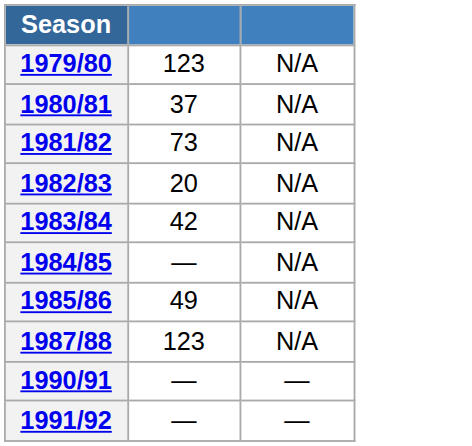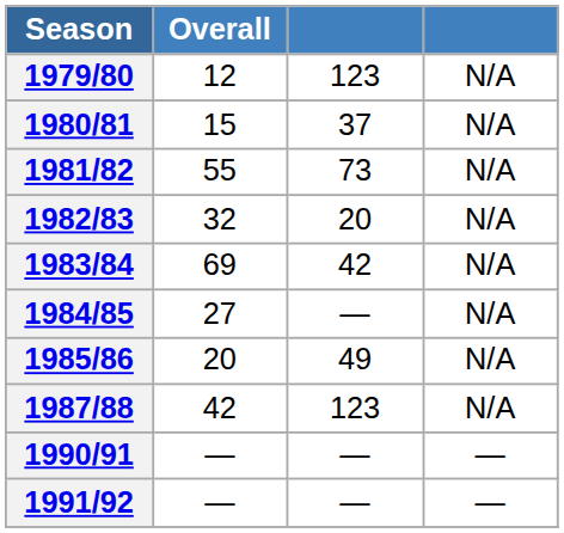 <table class="wikitable" style="font-size:86%; text-align:center; border:grey solid 1px; border-collapse:collapse; background:#ffffff;">
 <tr>
 <th style="background-color:#369; color:white; width:60px;"> Season </th>
+<th style="background-color:#4180be; color:white; width:55px;">Overall</th>
 <th style="background-color:#4180be; color:white; width:55px;"></th>
 <th style="background-color:#4180be; color:white; width:55px;"></th>
 </tr>
 <tr>
 <th scope=row align=center><a href='#'>1979/80</a></th>
+<td align=center>12</td>
 <td align=center>123</td>
 <td align=center>N/A</td>
 </tr>
 <tr>
 <th scope=row align=center><a href='#'>1980/81</a></th>
+<td align=center>15</td>
 <td align=center>37</td>
 <td align=center>N/A</td>
 </tr>
 <tr>
 <th scope=row align=center><a href='#'>1981/82</a></th>
+<td align=center>55</td>
 <td align=center>73</td>
 <td align=center>N/A</td>
 </tr>
 <tr>
 <th scope=row align=center><a href='#'>1982/83</a></th>
+<td align=center>32</td>
 <td align=center>20</td>
 <td align=center>N/A</td>
 </tr>
 <tr>
 <th scope=row align=center><a href='#'>1983/84</a></th>
+<td align=center>69</td>
 <td align=center>42</td>
 <td align=center>N/A</td>
 </tr>
 <tr>
 <th scope=row align=center><a href='#'>1984/85</a></th>
+<td align=center>27</td>
 <td align=center>—</td>
 <td align=center>N/A</td>
 </tr>
 <tr>
 <th scope=row align=center><a href='#'>1985/86</a></th>
+<td align=center>20</td>
 <td align=center>49</td>
 <td align=center>N/A</td>
 </tr>
 <tr>
 <th scope=row align=center><a href='#'>1987/88</a></th>
+<td align=center>42</td>
 <td align=center>123</td>
 <td align=center>N/A</td>
 </tr>
 <tr>
 <th scope=row align=center><a href='#'>1990/91</a></th>
 <td align=center>—</td>
 <td align=center>—</td>
+<td align=center>—</td>
 </tr>
 <tr>
 <th scope=row align=center><a href='#'>1991/92</a></th>
 <td align=center>—</td>
 <td align=center>—</td>
+<td align=center>—</td>
 </tr>
 </table>
